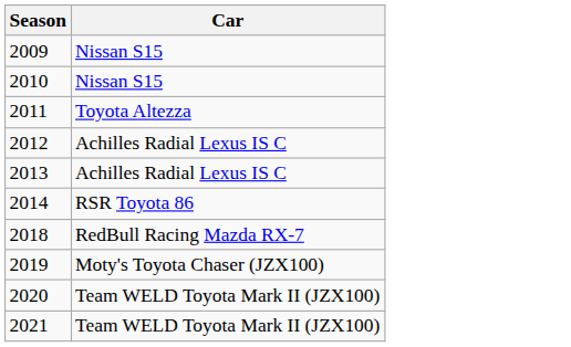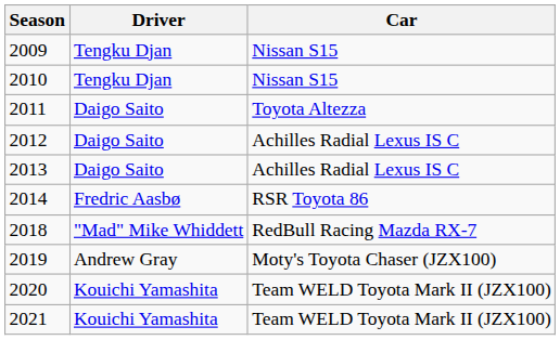 <table class="wikitable">
 <tr>
 <th>Season</th>
+<th>Driver</th>
 <th>Car</th>
 </tr>
 <tr>
 <td>2009</td>
+<td> <a href='#'>Tengku Djan</a></td>
 <td><a href='#'>Nissan S15</a></td>
 </tr>
 <tr>
 <td>2010</td>
+<td> <a href='#'>Tengku Djan</a></td>
 <td><a href='#'>Nissan S15</a></td>
 </tr>
 <tr>
 <td>2011</td>
+<td> <a href='#'>Daigo Saito</a></td>
 <td><a href='#'>Toyota Altezza</a></td>
 </tr>
 <tr>
 <td>2012</td>
+<td> <a href='#'>Daigo Saito</a></td>
 <td>Achilles Radial <a href='#'>Lexus IS C</a></td>
 </tr>
 <tr>
 <td>2013</td>
+<td> <a href='#'>Daigo Saito</a></td>
 <td>Achilles Radial <a href='#'>Lexus IS C</a></td>
 </tr>
 <tr>
 <td>2014</td>
+<td> <a href='#'>Fredric Aasbø</a></td>
 <td>RSR <a href='#'>Toyota 86</a></td>
 </tr>
 <tr>
 <td>2018</td>
+<td> <a href='#'>"Mad" Mike Whiddett</a></td>
 <td>RedBull Racing <a href='#'>Mazda RX-7</a></td>
 </tr>
 <tr>
 <td>2019</td>
+<td> Andrew Gray</td>
 <td>Moty's Toyota Chaser (JZX100)</td>
 </tr>
 <tr>
 <td>2020</td>
+<td> <a href='#'>Kouichi Yamashita</a></td>
 <td>Team WELD Toyota Mark II (JZX100)</td>
 </tr>
 <tr>
 <td>2021</td>
+<td> <a href='#'>Kouichi Yamashita</a></td>
 <td>Team WELD Toyota Mark II (JZX100)</td>
 </tr>
 </table>
